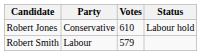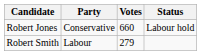 <table class="wikitable sortable">
 <tr>
 <th>Candidate</th>
 <th>Party</th>
 <th>Votes</th>
 <th>Status</th>
 </tr>
 <tr>
 <td>Robert Jones</td>
 <td>Conservative</td>
-<td>610</td>
+<td>660</td>
 <td>Labour hold</td>
 </tr>
 <tr>
 <td>Robert Smith</td>
 <td>Labour</td>
-<td>579</td>
+<td>279</td>
 <td></td>
 </tr>
 </table>
